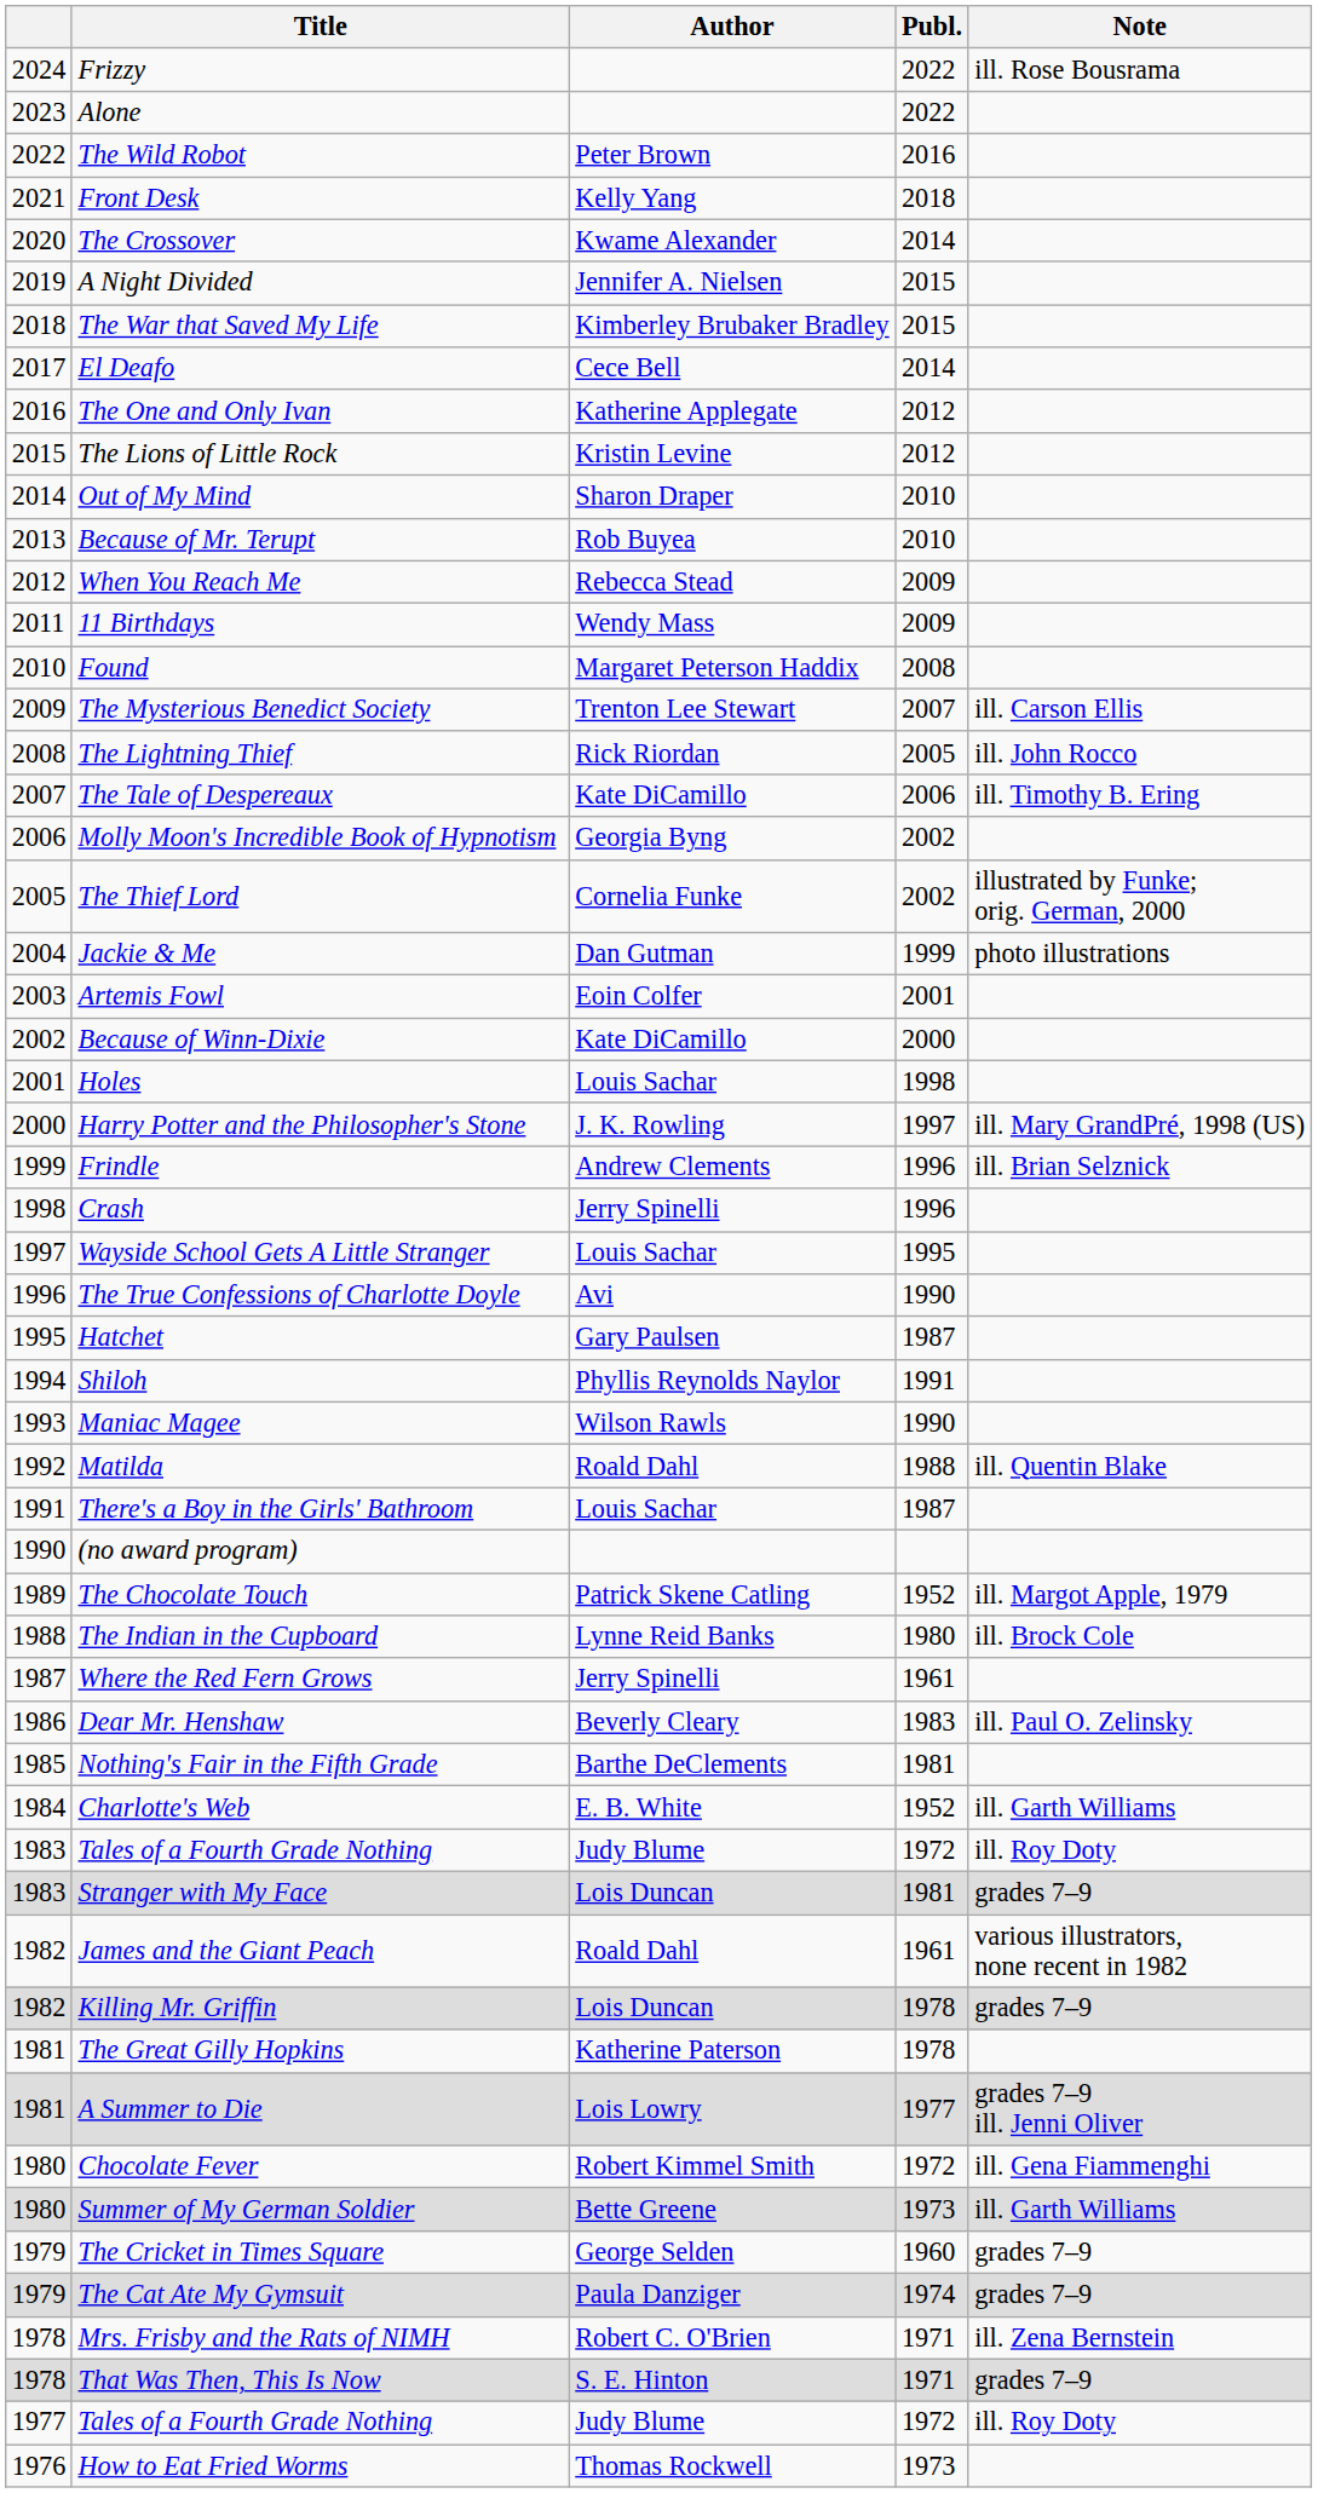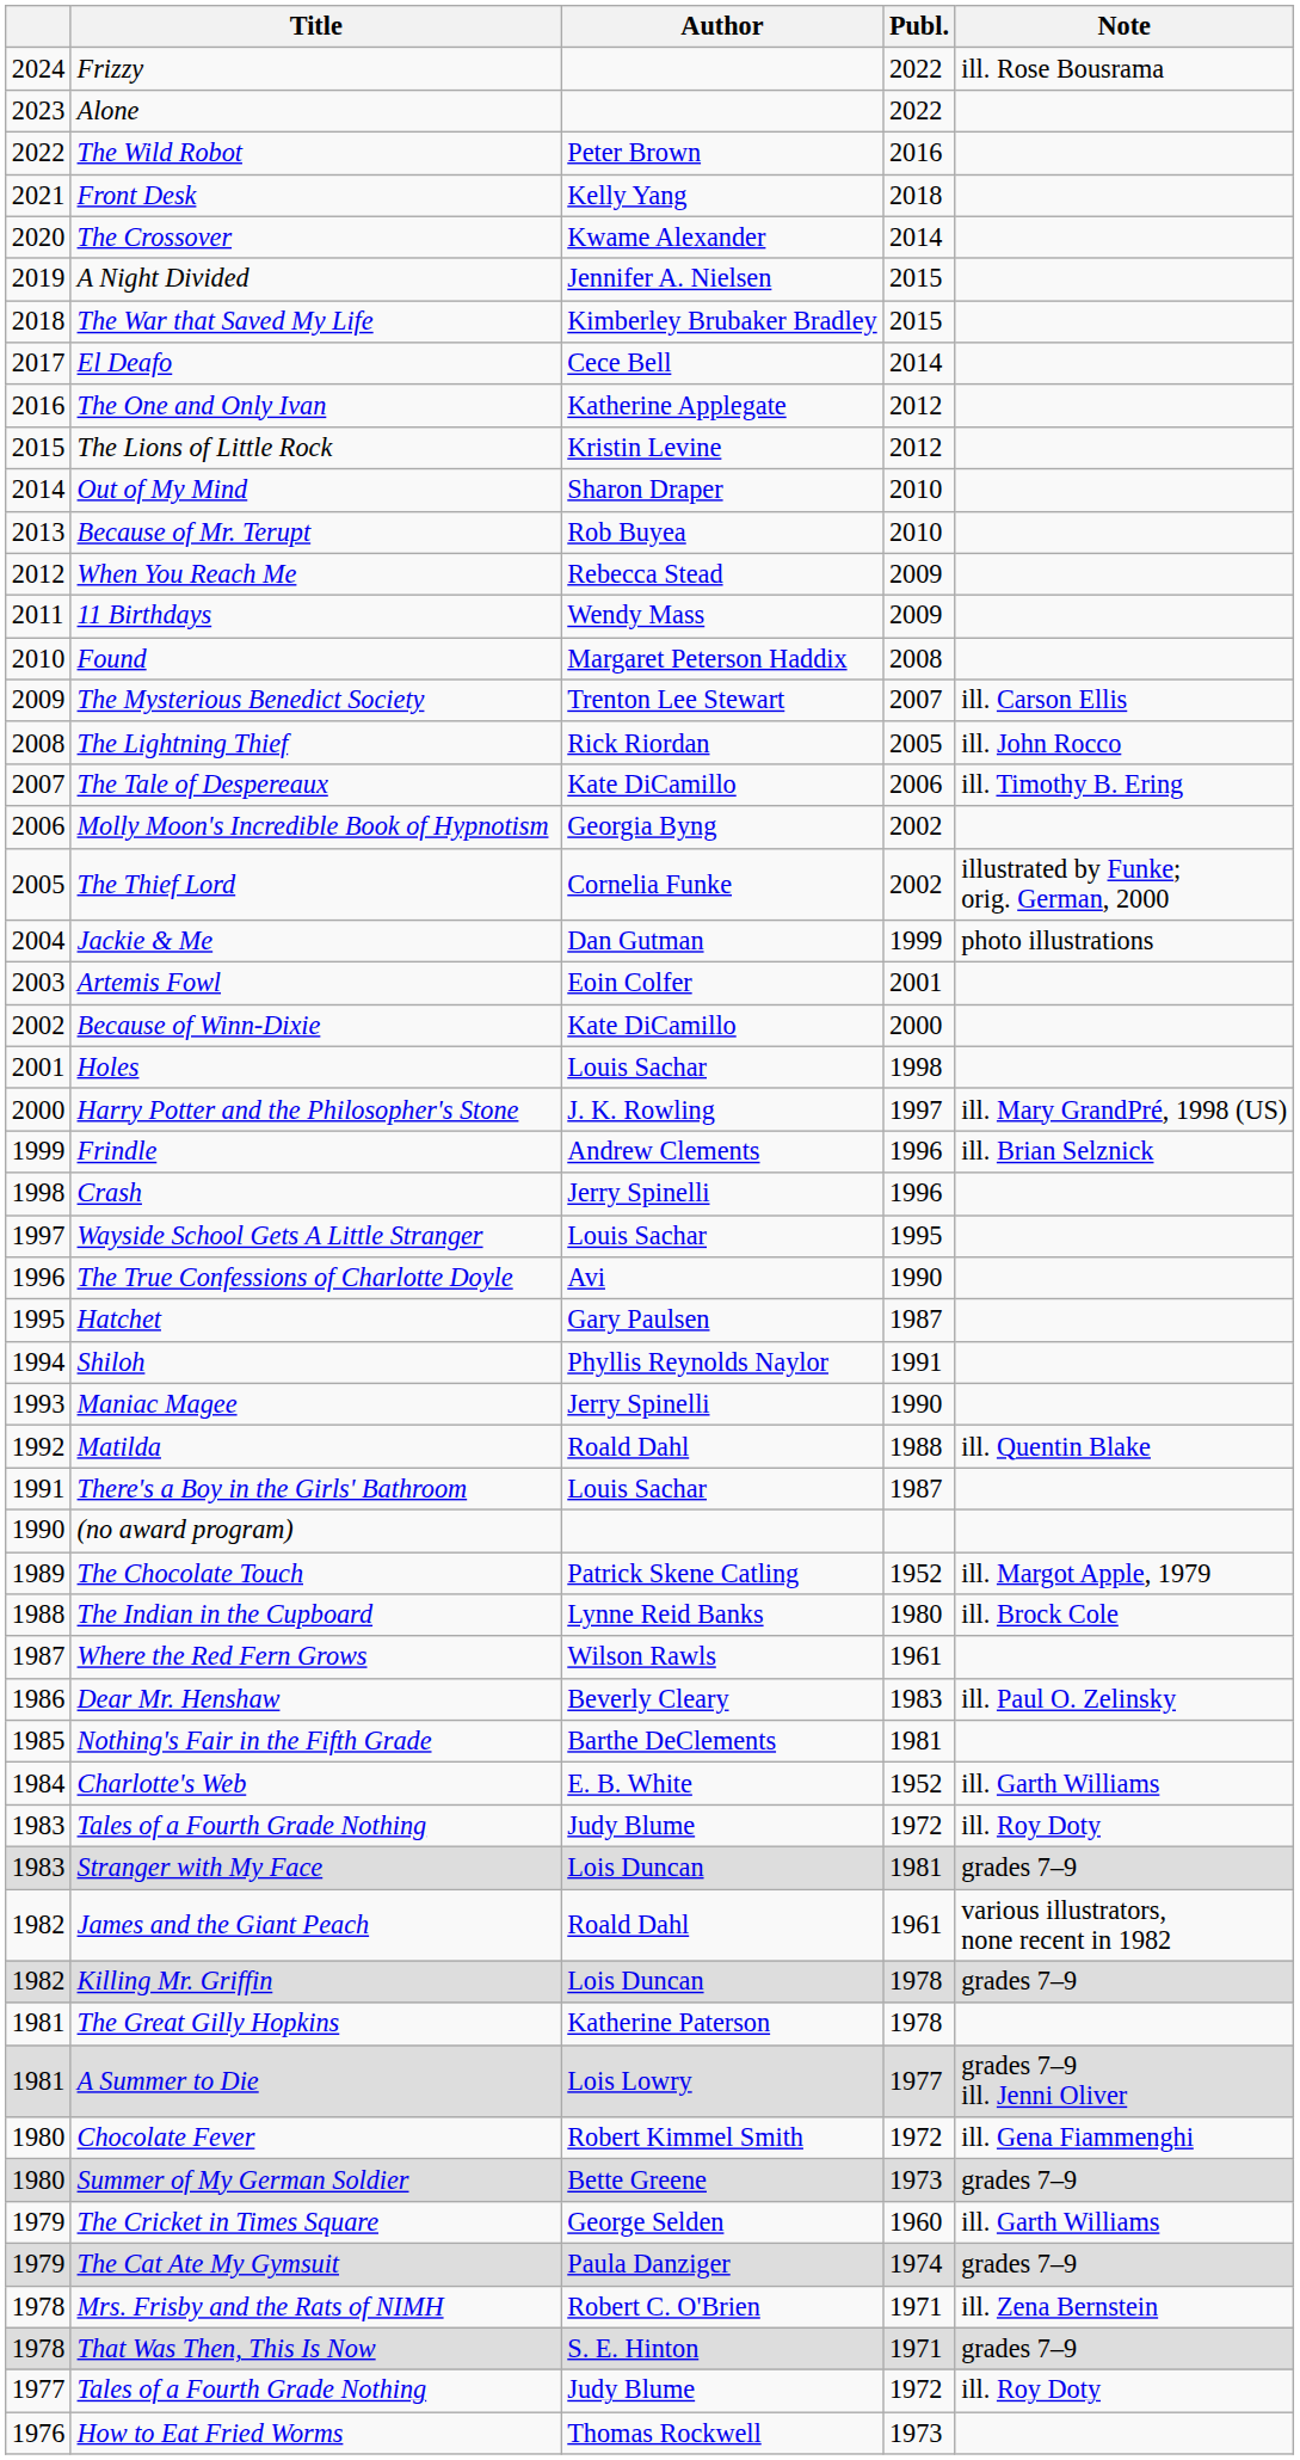 <table class="sortable wikitable">
 <tr>
 <th></th>
 <th>Title</th>
 <th>Author</th>
 <th>Publ.</th>
 <th>Note</th>
 </tr>
 <tr>
 <td>2024</td>
 <td><em>Frizzy</em></td>
 <td></td>
 <td>2022</td>
 <td>ill. Rose Bousrama</td>
 </tr>
 <tr>
 <td>2023</td>
 <td><em>Alone</em></td>
 <td></td>
 <td>2022</td>
 <td></td>
 </tr>
 <tr>
 <td>2022</td>
 <td><em><a href='#'>The Wild Robot</a></em></td>
 <td><a href='#'>Peter Brown</a></td>
 <td>2016</td>
 <td></td>
 </tr>
 <tr>
 <td>2021</td>
 <td><em><a href='#'>Front Desk</a></em></td>
 <td><a href='#'>Kelly Yang</a></td>
 <td>2018</td>
 <td></td>
 </tr>
 <tr>
 <td>2020</td>
 <td><em><a href='#'>The Crossover</a></em></td>
 <td><a href='#'>Kwame Alexander</a></td>
 <td>2014</td>
 <td></td>
 </tr>
 <tr>
 <td>2019</td>
 <td><em>A Night Divided</em></td>
 <td><a href='#'>Jennifer A. Nielsen</a></td>
 <td>2015</td>
 <td></td>
 </tr>
 <tr>
 <td>2018</td>
 <td><em><a href='#'>The War that Saved My Life</a></em></td>
 <td><a href='#'>Kimberley Brubaker Bradley</a></td>
 <td>2015</td>
 <td></td>
 </tr>
 <tr>
 <td>2017</td>
 <td><em><a href='#'>El Deafo</a></em></td>
 <td><a href='#'>Cece Bell</a></td>
 <td>2014</td>
 <td></td>
 </tr>
 <tr>
 <td>2016</td>
 <td><em><a href='#'>The One and Only Ivan</a></em></td>
 <td><a href='#'>Katherine Applegate</a></td>
 <td>2012</td>
 <td></td>
 </tr>
 <tr>
 <td>2015</td>
 <td><em>The Lions of Little Rock</em></td>
 <td><a href='#'>Kristin Levine</a></td>
 <td>2012</td>
 <td></td>
 </tr>
 <tr>
 <td>2014</td>
 <td><em><a href='#'>Out of My Mind</a></em></td>
 <td><a href='#'>Sharon Draper</a></td>
 <td>2010</td>
 <td></td>
 </tr>
 <tr>
 <td>2013</td>
 <td><em><a href='#'>Because of Mr. Terupt</a></em></td>
 <td><a href='#'>Rob Buyea</a></td>
 <td>2010</td>
 <td></td>
 </tr>
 <tr>
 <td>2012</td>
 <td><em><a href='#'>When You Reach Me</a></em></td>
 <td><a href='#'>Rebecca Stead</a></td>
 <td>2009</td>
 <td></td>
 </tr>
 <tr>
 <td>2011</td>
 <td><em><a href='#'>11 Birthdays</a></em></td>
 <td><a href='#'>Wendy Mass</a></td>
 <td>2009</td>
 <td></td>
 </tr>
 <tr>
 <td>2010</td>
 <td><em><a href='#'>Found</a></em></td>
 <td><a href='#'>Margaret Peterson Haddix</a> </td>
 <td>2008</td>
 <td></td>
 </tr>
 <tr>
 <td>2009</td>
 <td><em><a href='#'>The Mysterious Benedict Society</a></em></td>
 <td><a href='#'>Trenton Lee Stewart</a></td>
 <td>2007</td>
 <td>ill. <a href='#'>Carson Ellis</a></td>
 </tr>
 <tr>
 <td>2008</td>
 <td><em><a href='#'>The Lightning Thief</a></em></td>
 <td><a href='#'>Rick Riordan</a></td>
 <td>2005</td>
 <td>ill. <a href='#'>John Rocco</a></td>
 </tr>
 <tr>
 <td>2007</td>
 <td><em><a href='#'>The Tale of Despereaux</a></em></td>
 <td><a href='#'>Kate DiCamillo</a></td>
 <td>2006</td>
 <td>ill. <a href='#'>Timothy B. Ering</a></td>
 </tr>
 <tr>
 <td>2006</td>
 <td><em><a href='#'>Molly Moon's Incredible Book of Hypnotism</a></em> </td>
 <td><a href='#'>Georgia Byng</a></td>
 <td>2002</td>
 <td></td>
 </tr>
 <tr>
 <td>2005</td>
 <td><em><a href='#'>The Thief Lord</a></em></td>
 <td><a href='#'>Cornelia Funke</a></td>
 <td>2002</td>
 <td>illustrated by <a href='#'>Funke</a>; <br>orig. <a href='#'>German</a>, 2000</td>
 </tr>
 <tr>
 <td>2004</td>
 <td><em><a href='#'>Jackie & Me</a></em></td>
 <td><a href='#'>Dan Gutman</a></td>
 <td>1999</td>
 <td>photo illustrations</td>
 </tr>
 <tr>
 <td>2003</td>
 <td><em><a href='#'>Artemis Fowl</a></em></td>
 <td><a href='#'>Eoin Colfer</a></td>
 <td>2001</td>
 <td></td>
 </tr>
 <tr>
 <td>2002</td>
 <td><em><a href='#'>Because of Winn-Dixie</a></em></td>
 <td><a href='#'>Kate DiCamillo</a></td>
 <td>2000</td>
 <td></td>
 </tr>
 <tr>
 <td>2001</td>
 <td><em><a href='#'>Holes</a></em></td>
 <td><a href='#'>Louis Sachar</a></td>
 <td>1998</td>
 <td></td>
 </tr>
 <tr>
 <td>2000</td>
 <td><em><a href='#'>Harry Potter and the Philosopher's Stone</a></em></td>
 <td><a href='#'>J. K. Rowling</a></td>
 <td>1997</td>
 <td>ill. <a href='#'>Mary GrandPré</a>, 1998 (US) </td>
 </tr>
 <tr>
 <td>1999</td>
 <td><em><a href='#'>Frindle</a></em></td>
 <td><a href='#'>Andrew Clements</a></td>
 <td>1996</td>
 <td>ill. <a href='#'>Brian Selznick</a></td>
 </tr>
 <tr>
 <td>1998</td>
 <td><em><a href='#'>Crash</a></em></td>
 <td><a href='#'>Jerry Spinelli</a></td>
 <td>1996</td>
 <td></td>
 </tr>
 <tr>
 <td>1997</td>
 <td><em><a href='#'>Wayside School Gets A Little Stranger</a></em></td>
 <td><a href='#'>Louis Sachar</a></td>
 <td>1995</td>
 <td></td>
 </tr>
 <tr>
 <td>1996</td>
 <td><em><a href='#'>The True Confessions of Charlotte Doyle</a></em></td>
 <td><a href='#'>Avi</a></td>
 <td>1990</td>
 <td></td>
 </tr>
 <tr>
 <td>1995</td>
 <td><em><a href='#'>Hatchet</a></em></td>
 <td><a href='#'>Gary Paulsen</a></td>
 <td>1987</td>
 <td></td>
 </tr>
 <tr>
 <td>1994</td>
 <td><em><a href='#'>Shiloh</a></em></td>
 <td><a href='#'>Phyllis Reynolds Naylor</a></td>
 <td>1991</td>
 <td></td>
 </tr>
 <tr>
 <td>1993</td>
 <td><em><a href='#'>Maniac Magee</a></em></td>
-<td><a href='#'>Wilson Rawls</a></td>
+<td><a href='#'>Jerry Spinelli</a></td>
 <td>1990</td>
 <td></td>
 </tr>
 <tr>
 <td>1992</td>
 <td><em><a href='#'>Matilda</a></em></td>
 <td><a href='#'>Roald Dahl</a></td>
 <td>1988</td>
 <td>ill. <a href='#'>Quentin Blake</a></td>
 </tr>
 <tr>
 <td>1991</td>
 <td><em><a href='#'>There's a Boy in the Girls' Bathroom</a></em></td>
 <td><a href='#'>Louis Sachar</a></td>
 <td>1987</td>
 <td></td>
 </tr>
 <tr>
 <td>1990</td>
 <td><em>(no award program)</em></td>
 <td></td>
 <td></td>
 </tr>
 <tr>
 <td>1989</td>
 <td><em><a href='#'>The Chocolate Touch</a></em></td>
 <td><a href='#'>Patrick Skene Catling</a></td>
 <td>1952</td>
 <td>ill. <a href='#'>Margot Apple</a>, 1979</td>
 </tr>
 <tr>
 <td>1988</td>
 <td><em><a href='#'>The Indian in the Cupboard</a></em></td>
 <td><a href='#'>Lynne Reid Banks</a></td>
 <td>1980</td>
 <td>ill. <a href='#'>Brock Cole</a></td>
 </tr>
 <tr>
 <td>1987</td>
 <td><em><a href='#'>Where the Red Fern Grows</a></em></td>
-<td><a href='#'>Jerry Spinelli</a></td>
+<td><a href='#'>Wilson Rawls</a></td>
 <td>1961</td>
 </tr>
 <tr>
 <td>1986</td>
 <td><em><a href='#'>Dear Mr. Henshaw</a></em></td>
 <td><a href='#'>Beverly Cleary</a></td>
 <td>1983</td>
 <td>ill. <a href='#'>Paul O. Zelinsky</a></td>
 </tr>
 <tr>
 <td>1985</td>
 <td><em><a href='#'>Nothing's Fair in the Fifth Grade</a></em></td>
 <td><a href='#'>Barthe DeClements</a></td>
 <td>1981</td>
 <td></td>
 </tr>
 <tr>
 <td>1984</td>
 <td><em><a href='#'>Charlotte's Web</a></em></td>
 <td><a href='#'>E. B. White</a></td>
 <td>1952</td>
 <td>ill. <a href='#'>Garth Williams</a></td>
 </tr>
 <tr>
 <td>1983</td>
 <td><em><a href='#'>Tales of a Fourth Grade Nothing</a></em></td>
 <td><a href='#'>Judy Blume</a></td>
 <td>1972</td>
 <td>ill. <a href='#'>Roy Doty</a></td>
 </tr>
 <tr bgcolor=dddddd>
 <td>1983</td>
 <td><em><a href='#'>Stranger with My Face</a></em></td>
 <td><a href='#'>Lois Duncan</a></td>
 <td>1981</td>
 <td>grades 7–9</td>
 </tr>
 <tr>
 <td>1982</td>
 <td><em><a href='#'>James and the Giant Peach</a></em></td>
 <td><a href='#'>Roald Dahl</a></td>
 <td>1961</td>
 <td>various illustrators, <br>none recent in 1982</td>
 </tr>
 <tr bgcolor=dddddd>
 <td>1982</td>
 <td><em><a href='#'>Killing Mr. Griffin</a></em></td>
 <td><a href='#'>Lois Duncan</a></td>
 <td>1978</td>
 <td>grades 7–9</td>
 </tr>
 <tr>
 <td>1981</td>
 <td><em><a href='#'>The Great Gilly Hopkins</a></em></td>
 <td><a href='#'>Katherine Paterson</a></td>
 <td>1978</td>
 <td></td>
 </tr>
 <tr bgcolor=dddddd>
 <td>1981</td>
 <td><em><a href='#'>A Summer to Die</a></em></td>
 <td><a href='#'>Lois Lowry</a></td>
 <td>1977</td>
 <td>grades 7–9 <br>ill. <a href='#'>Jenni Oliver</a></td>
 </tr>
 <tr>
 <td>1980</td>
 <td><em><a href='#'>Chocolate Fever</a></em></td>
 <td><a href='#'>Robert Kimmel Smith</a></td>
 <td>1972</td>
 <td>ill. <a href='#'>Gena Fiammenghi</a></td>
 </tr>
 <tr bgcolor=dddddd>
 <td>1980</td>
 <td><em><a href='#'>Summer of My German Soldier</a></em></td>
 <td><a href='#'>Bette Greene</a></td>
 <td>1973</td>
-<td>ill. <a href='#'>Garth Williams</a></td>
+<td>grades 7–9</td>
 </tr>
 <tr>
 <td>1979</td>
 <td><em><a href='#'>The Cricket in Times Square</a></em></td>
 <td><a href='#'>George Selden</a></td>
 <td>1960</td>
-<td>grades 7–9</td>
+<td>ill. <a href='#'>Garth Williams</a></td>
 </tr>
 <tr bgcolor=dddddd>
 <td>1979</td>
 <td><em><a href='#'>The Cat Ate My Gymsuit</a></em></td>
 <td><a href='#'>Paula Danziger</a></td>
 <td>1974</td>
 <td>grades 7–9</td>
 </tr>
 <tr>
 <td>1978</td>
 <td><em><a href='#'>Mrs. Frisby and the Rats of NIMH</a></em></td>
 <td><a href='#'>Robert C. O'Brien</a></td>
 <td>1971</td>
 <td>ill. <a href='#'>Zena Bernstein</a></td>
 </tr>
 <tr bgcolor=dddddd>
 <td>1978</td>
 <td><em><a href='#'>That Was Then, This Is Now</a></em></td>
 <td><a href='#'>S. E. Hinton</a></td>
 <td>1971</td>
 <td>grades 7–9</td>
 </tr>
 <tr>
 <td>1977</td>
 <td><em><a href='#'>Tales of a Fourth Grade Nothing</a></em></td>
 <td><a href='#'>Judy Blume</a></td>
 <td>1972</td>
 <td>ill. <a href='#'>Roy Doty</a></td>
 </tr>
 <tr>
 <td>1976</td>
 <td><em><a href='#'>How to Eat Fried Worms</a></em></td>
 <td><a href='#'>Thomas Rockwell</a></td>
 <td>1973</td>
 </tr>
 </table>
